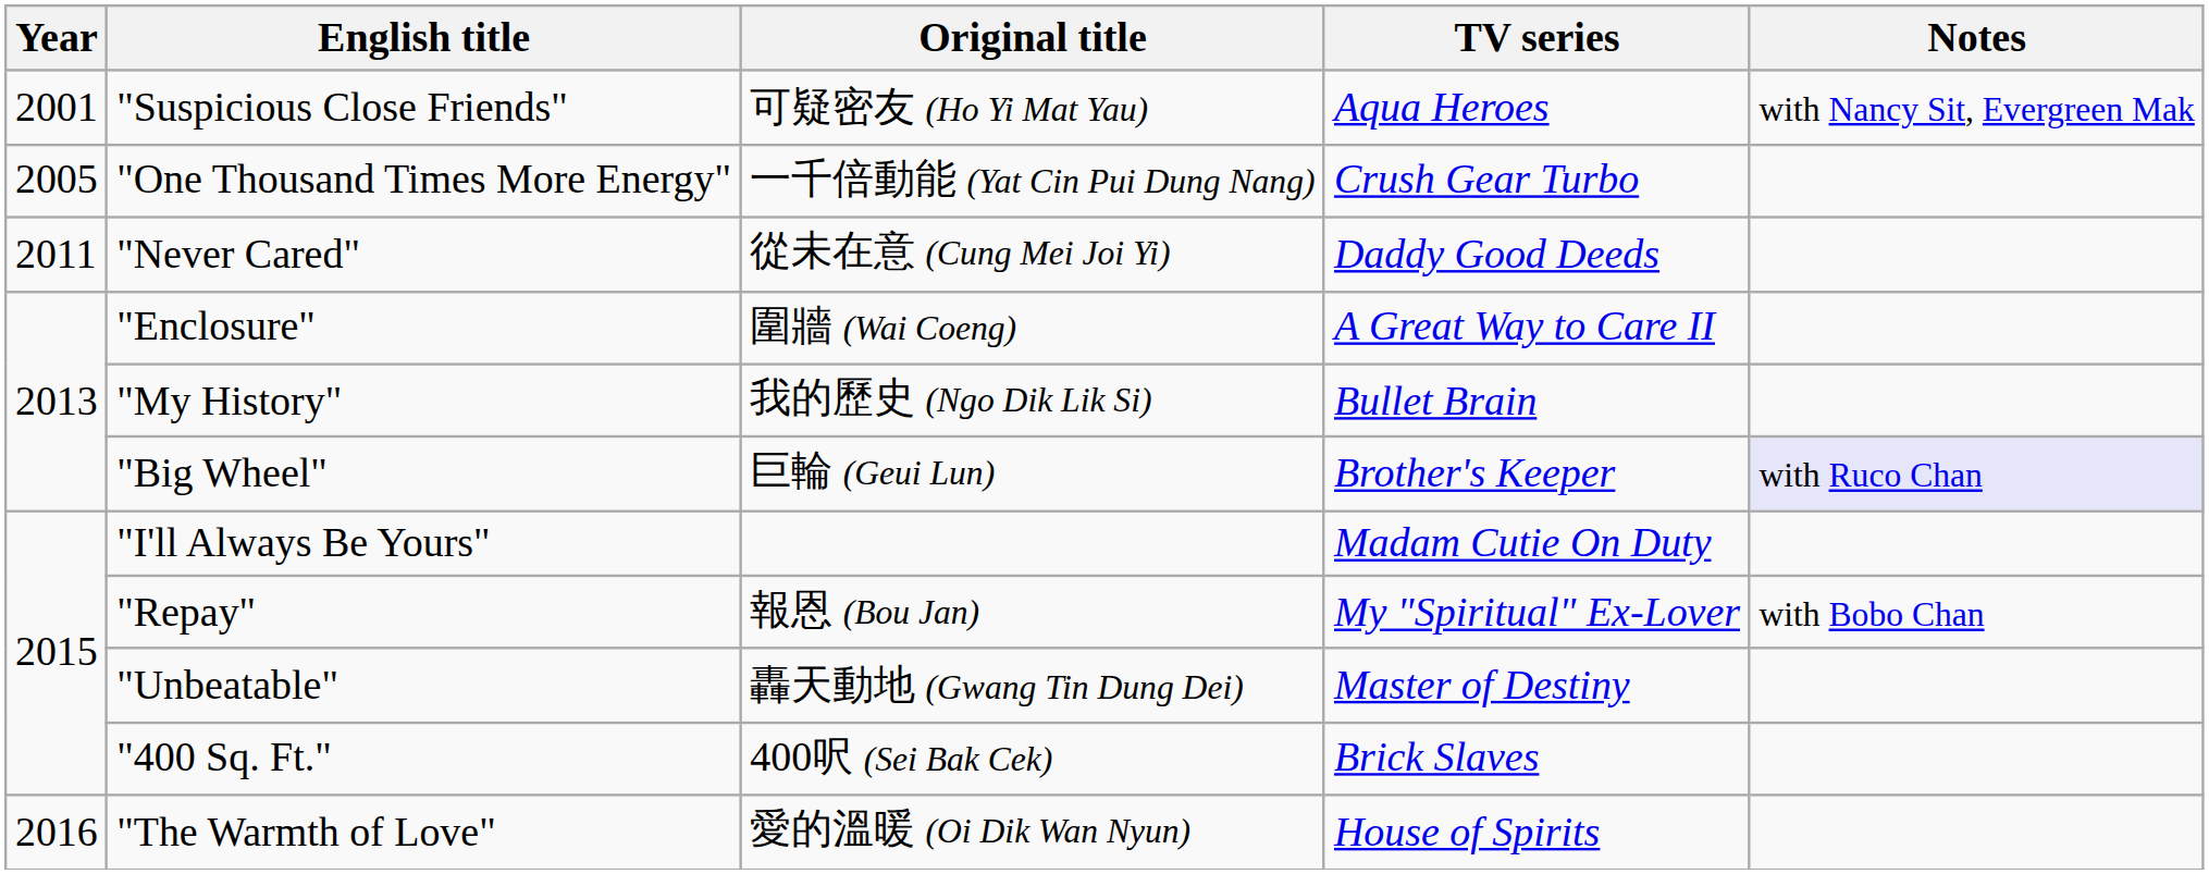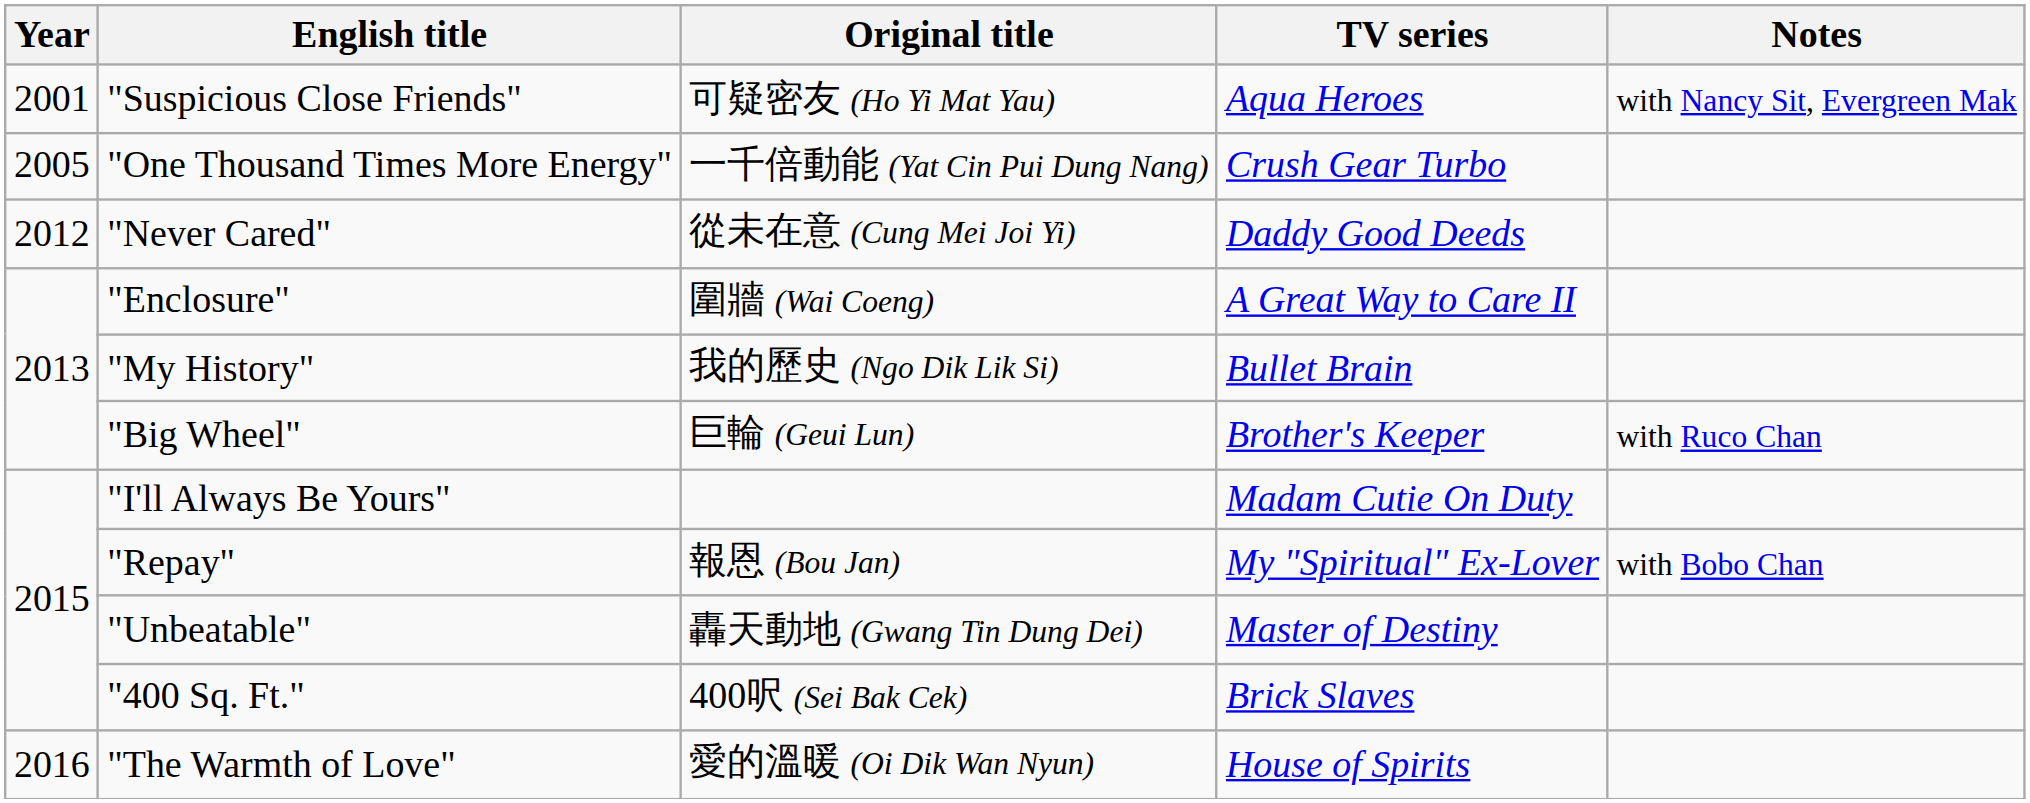 <table class="wikitable sortable">
 <tr>
 <th>Year</th>
 <th>English title</th>
 <th>Original title</th>
 <th>TV series</th>
 <th>Notes</th>
 </tr>
 <tr>
 <td>2001</td>
 <td>"Suspicious Close Friends"</td>
 <td>可疑密友 <em><small>(Ho Yi Mat Yau)</small></em></td>
 <td><em><a href='#'>Aqua Heroes</a></em></td>
 <td><small>with <a href='#'>Nancy Sit</a>, <a href='#'>Evergreen Mak</a></small></td>
 </tr>
 <tr>
 <td>2005</td>
 <td>"One Thousand Times More Energy"</td>
 <td>一千倍動能 <em><small>(Yat Cin Pui Dung Nang)</small></em></td>
 <td><em><a href='#'>Crush Gear Turbo</a></em></td>
 <td></td>
 </tr>
 <tr>
-<td>2011</td>
+<td>2012</td>
 <td>"Never Cared"</td>
 <td>從未在意 <em><small>(Cung Mei Joi Yi)</small></em></td>
 <td><em><a href='#'>Daddy Good Deeds</a></em></td>
 <td></td>
 </tr>
 <tr>
 <td rowspan=3>2013</td>
 <td>"Enclosure"</td>
 <td>圍牆 <em><small>(Wai Coeng)</small></em></td>
 <td><em><a href='#'>A Great Way to Care II</a></em></td>
 <td></td>
 </tr>
 <tr>
 <td>"My History"</td>
 <td>我的歷史 <em><small>(Ngo Dik Lik Si)</small></em></td>
 <td><em><a href='#'>Bullet Brain</a></em></td>
 <td></td>
 </tr>
 <tr>
 <td>"Big Wheel"</td>
 <td>巨輪 <em><small>(Geui Lun)</small></em></td>
 <td><em><a href='#'>Brother's Keeper</a></em></td>
-<td style="background: lavender;"><small>with <a href='#'>Ruco Chan</a></small></td>
+<td><small>with <a href='#'>Ruco Chan</a></small></td>
 </tr>
 <tr>
 <td rowspan=4>2015</td>
 <td>"I'll Always Be Yours"</td>
 <td></td>
 <td><em><a href='#'>Madam Cutie On Duty</a></em></td>
 <td></td>
 </tr>
 <tr>
 <td>"Repay"</td>
 <td>報恩 <em><small>(Bou Jan)</small></em></td>
 <td><em><a href='#'>My "Spiritual" Ex-Lover</a></em></td>
 <td><small>with <a href='#'>Bobo Chan</a></small></td>
 </tr>
 <tr>
 <td>"Unbeatable"</td>
 <td>轟天動地 <em><small>(Gwang Tin Dung Dei)</small></em></td>
 <td><em><a href='#'>Master of Destiny</a></em></td>
 <td></td>
 </tr>
 <tr>
 <td>"400 Sq. Ft."</td>
 <td>400呎 <em><small>(Sei Bak Cek)</small></em></td>
 <td><em><a href='#'>Brick Slaves</a></em></td>
 <td></td>
 </tr>
 <tr>
 <td>2016</td>
 <td>"The Warmth of Love"</td>
 <td>愛的溫暖 <em><small>(Oi Dik Wan Nyun)</small></em></td>
 <td><em><a href='#'>House of Spirits</a></em></td>
 <td></td>
 </tr>
 </table>
